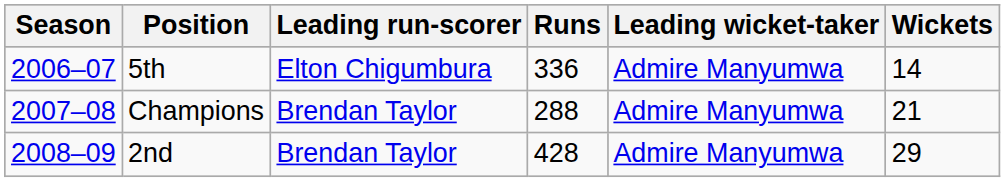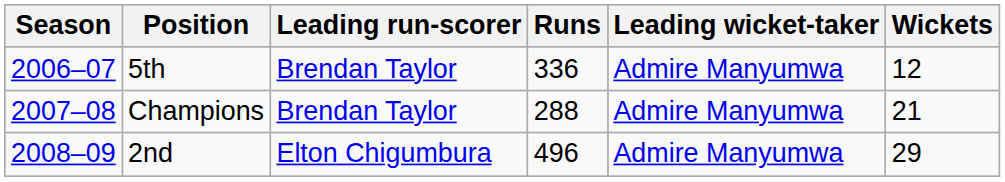 <table class="wikitable sortable">
 <tr>
 <th>Season</th>
 <th>Position</th>
 <th>Leading run-scorer</th>
 <th>Runs</th>
 <th>Leading wicket-taker</th>
 <th>Wickets</th>
 </tr>
 <tr>
 <td><a href='#'>2006–07</a></td>
 <td>5th</td>
-<td><a href='#'>Elton Chigumbura</a></td>
+<td><a href='#'>Brendan Taylor</a></td>
 <td>336</td>
 <td><a href='#'>Admire Manyumwa</a></td>
-<td>14</td>
+<td>12</td>
 </tr>
 <tr>
 <td><a href='#'>2007–08</a></td>
 <td>Champions</td>
 <td><a href='#'>Brendan Taylor</a></td>
 <td>288</td>
 <td><a href='#'>Admire Manyumwa</a></td>
 <td>21</td>
 </tr>
 <tr>
 <td><a href='#'>2008–09</a></td>
 <td>2nd</td>
-<td><a href='#'>Brendan Taylor</a></td>
-<td>428</td>
+<td><a href='#'>Elton Chigumbura</a></td>
+<td>496</td>
 <td><a href='#'>Admire Manyumwa</a></td>
 <td>29</td>
 </tr>
 </table>
